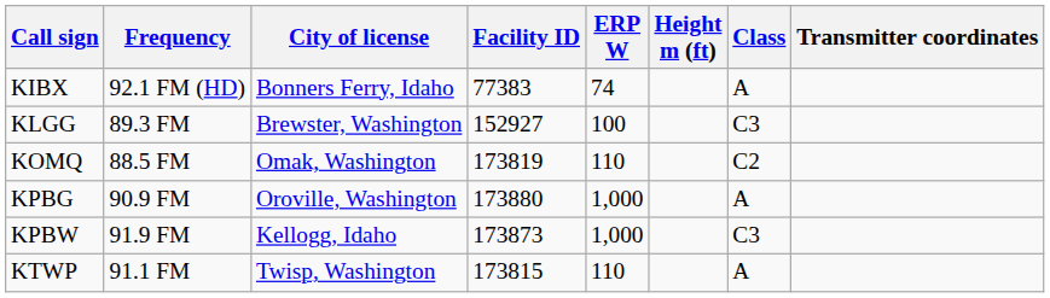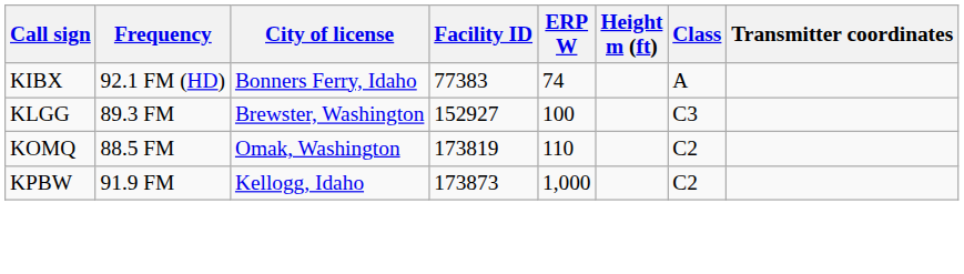 <table class="wikitable sortable">
 <tr>
 <th><a href='#'>Call sign</a></th>
 <th data-sort-type="number"><a href='#'>Frequency</a></th>
 <th><a href='#'>City of license</a></th>
 <th><a href='#'>Facility ID</a></th>
 <th data-sort-type="number"><a href='#'>ERP</a><br><a href='#'>W</a></th>
 <th data-sort-type="number"><a href='#'>Height</a><br><a href='#'>m</a> (<a href='#'>ft</a>)</th>
 <th><a href='#'>Class</a></th>
 <th class="unsortable">Transmitter coordinates</th>
 </tr>
 <tr>
 <td>KIBX</td>
 <td>92.1 FM (<a href='#'>HD</a>)</td>
 <td><a href='#'>Bonners Ferry, Idaho</a></td>
 <td>77383</td>
 <td>74</td>
 <td></td>
 <td>A</td>
 <td></td>
 </tr>
 <tr>
 <td>KLGG</td>
 <td>89.3 FM</td>
 <td><a href='#'>Brewster, Washington</a></td>
 <td>152927</td>
 <td>100</td>
 <td></td>
 <td>C3</td>
 <td></td>
 </tr>
 <tr>
 <td>KOMQ</td>
 <td>88.5 FM</td>
 <td><a href='#'>Omak, Washington</a></td>
 <td>173819</td>
 <td>110</td>
 <td></td>
 <td>C2</td>
 <td></td>
 </tr>
 <tr>
-<td>KPBG</td>
-<td>90.9 FM</td>
-<td><a href='#'>Oroville, Washington</a></td>
-<td>173880</td>
-<td>1,000</td>
-<td></td>
-<td>A</td>
-<td></td>
-</tr>
-<tr>
 <td>KPBW</td>
 <td>91.9 FM</td>
 <td><a href='#'>Kellogg, Idaho</a></td>
 <td>173873</td>
 <td>1,000</td>
 <td></td>
-<td>C3</td>
-<td></td>
-</tr>
-<tr>
-<td>KTWP</td>
-<td>91.1 FM</td>
-<td><a href='#'>Twisp, Washington</a></td>
-<td>173815</td>
-<td>110</td>
-<td></td>
-<td>A</td>
+<td>C2</td>
 <td></td>
 </tr>
 </table>
